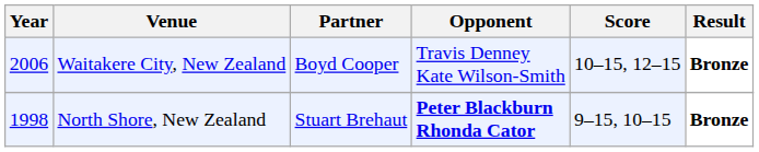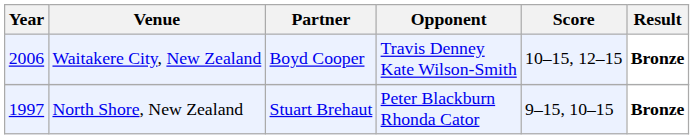 <table class="sortable wikitable" style="font-size: 90%;">
 <tr>
 <th>Year</th>
 <th>Venue</th>
 <th>Partner</th>
 <th>Opponent</th>
 <th>Score</th>
 <th>Result</th>
 </tr>
 <tr style="background:#ECF2FF">
 <td align="center"><a href='#'>2006</a></td>
 <td align="left"><a href='#'>Waitakere City</a>, <a href='#'>New Zealand</a></td>
 <td align="left"> <a href='#'>Boyd Cooper</a></td>
 <td align="left"> <a href='#'>Travis Denney</a> <br>  <a href='#'>Kate Wilson-Smith</a></td>
 <td align="left">10–15, 12–15</td>
 <td style="text-align:left; background:white"> <strong>Bronze</strong></td>
 </tr>
 <tr>
 </tr>
 <tr style="background:#ECF2FF">
-<td align="center"><a href='#'>1998</a></td>
+<td align="center"><a href='#'>1997</a></td>
 <td align="left"><a href='#'>North Shore</a>, New Zealand</td>
 <td align="left"> <a href='#'>Stuart Brehaut</a></td>
-<td align="left"><strong> <a href='#'>Peter Blackburn</a> <br>  <a href='#'>Rhonda Cator</a></strong></td>
+<td align="left"> <a href='#'>Peter Blackburn</a> <br>  <a href='#'>Rhonda Cator</a></td>
 <td align="left">9–15, 10–15</td>
 <td style="text-align:left; background:white"> <strong>Bronze</strong></td>
 </tr>
 </table>
